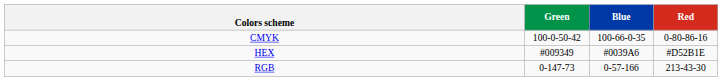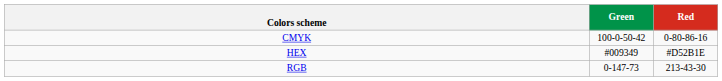 <table class=wikitable width=60% style="text-align:center;">
 <tr>
 <th><br>Colors scheme</th>
 <th style="background:#009349; width:100px; color:white;">Green</th>
-<th style="background:#0039A6; width:100px; color:white;">Blue</th>
 <th style="background:#D52B1E; width:100px; color:white;">Red</th>
 </tr>
 <tr>
 <td><a href='#'>CMYK</a></td>
 <td>100-0-50-42</td>
-<td>100-66-0-35</td>
 <td>0-80-86-16</td>
 </tr>
 <tr>
 <td><a href='#'>HEX</a></td>
 <td>#009349</td>
-<td>#0039A6</td>
 <td>#D52B1E</td>
 </tr>
 <tr>
 <td><a href='#'>RGB</a></td>
 <td>0-147-73</td>
-<td>0-57-166</td>
 <td>213-43-30</td>
 </tr>
 </table>
